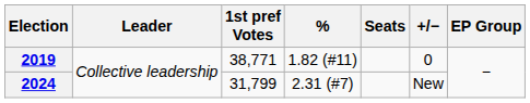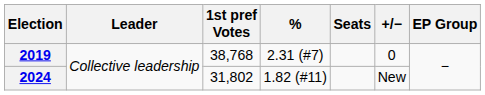 <table class="wikitable" style="font-size:97%; text-align:center;">
 <tr>
 <th>Election</th>
 <th>Leader</th>
 <th>1st pref<br>Votes</th>
 <th>%</th>
 <th>Seats</th>
 <th>+/−</th>
 <th>EP Group</th>
 </tr>
 <tr>
 <th><a href='#'>2019</a></th>
 <td rowspan="2"><em>Collective leadership</em></td>
-<td>38,771</td>
-<td>1.82 (#11)</td>
+<td>38,768</td>
+<td>2.31 (#7)</td>
 <td></td>
 <td> 0</td>
 <td rowspan="2">−</td>
 </tr>
 <tr>
 <th><a href='#'>2024</a></th>
-<td>31,799</td>
-<td>2.31 (#7)</td>
+<td>31,802</td>
+<td>1.82 (#11)</td>
 <td></td>
 <td>New</td>
 </tr>
 </table>
